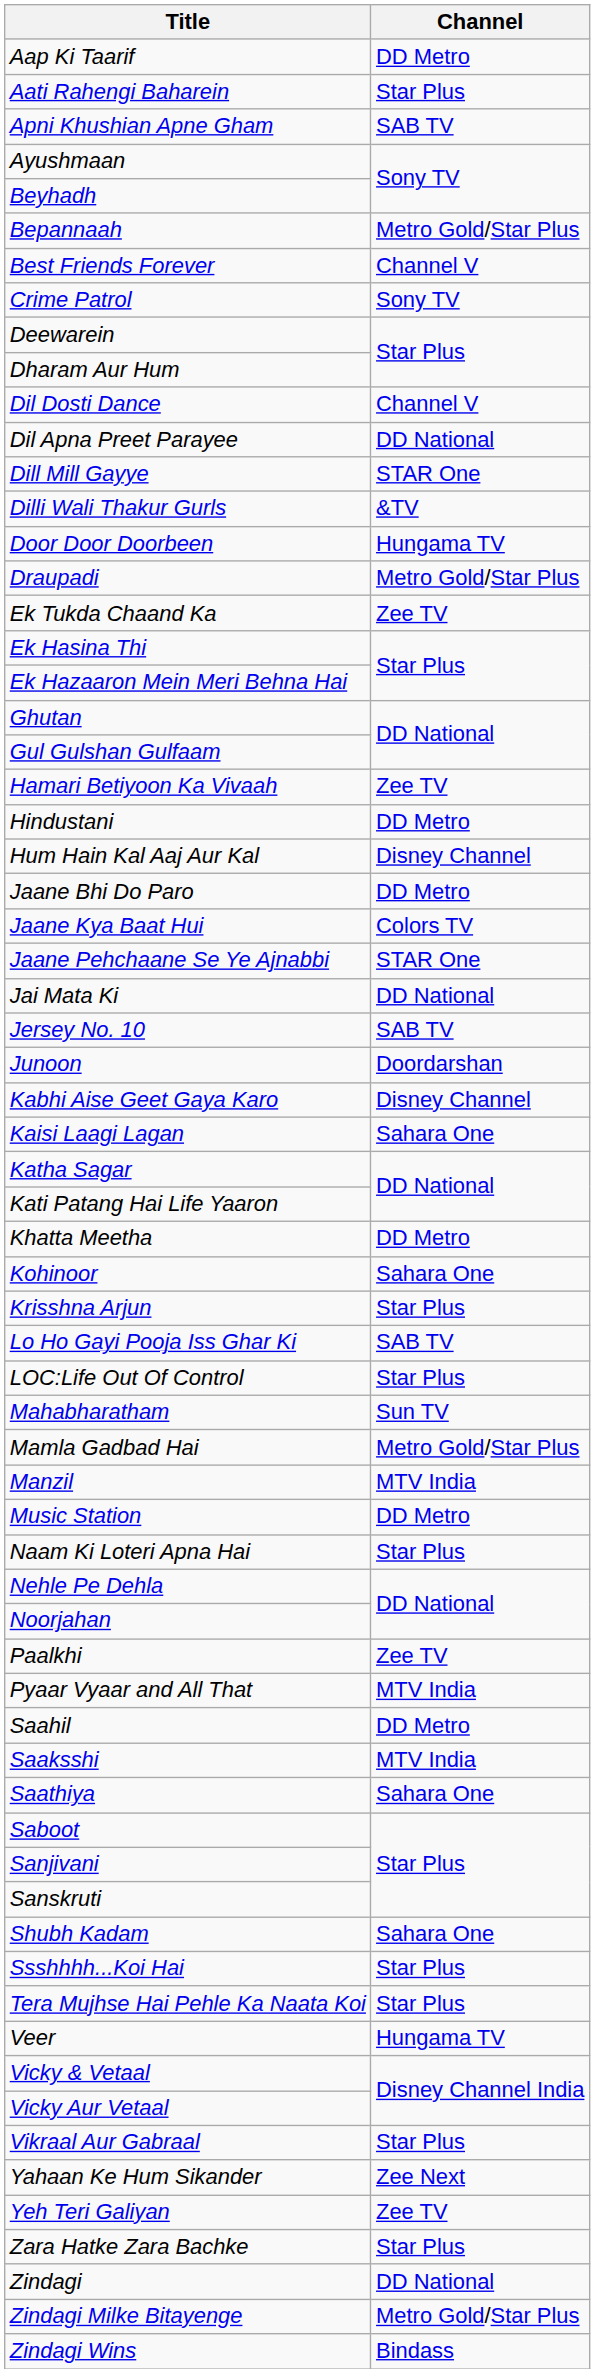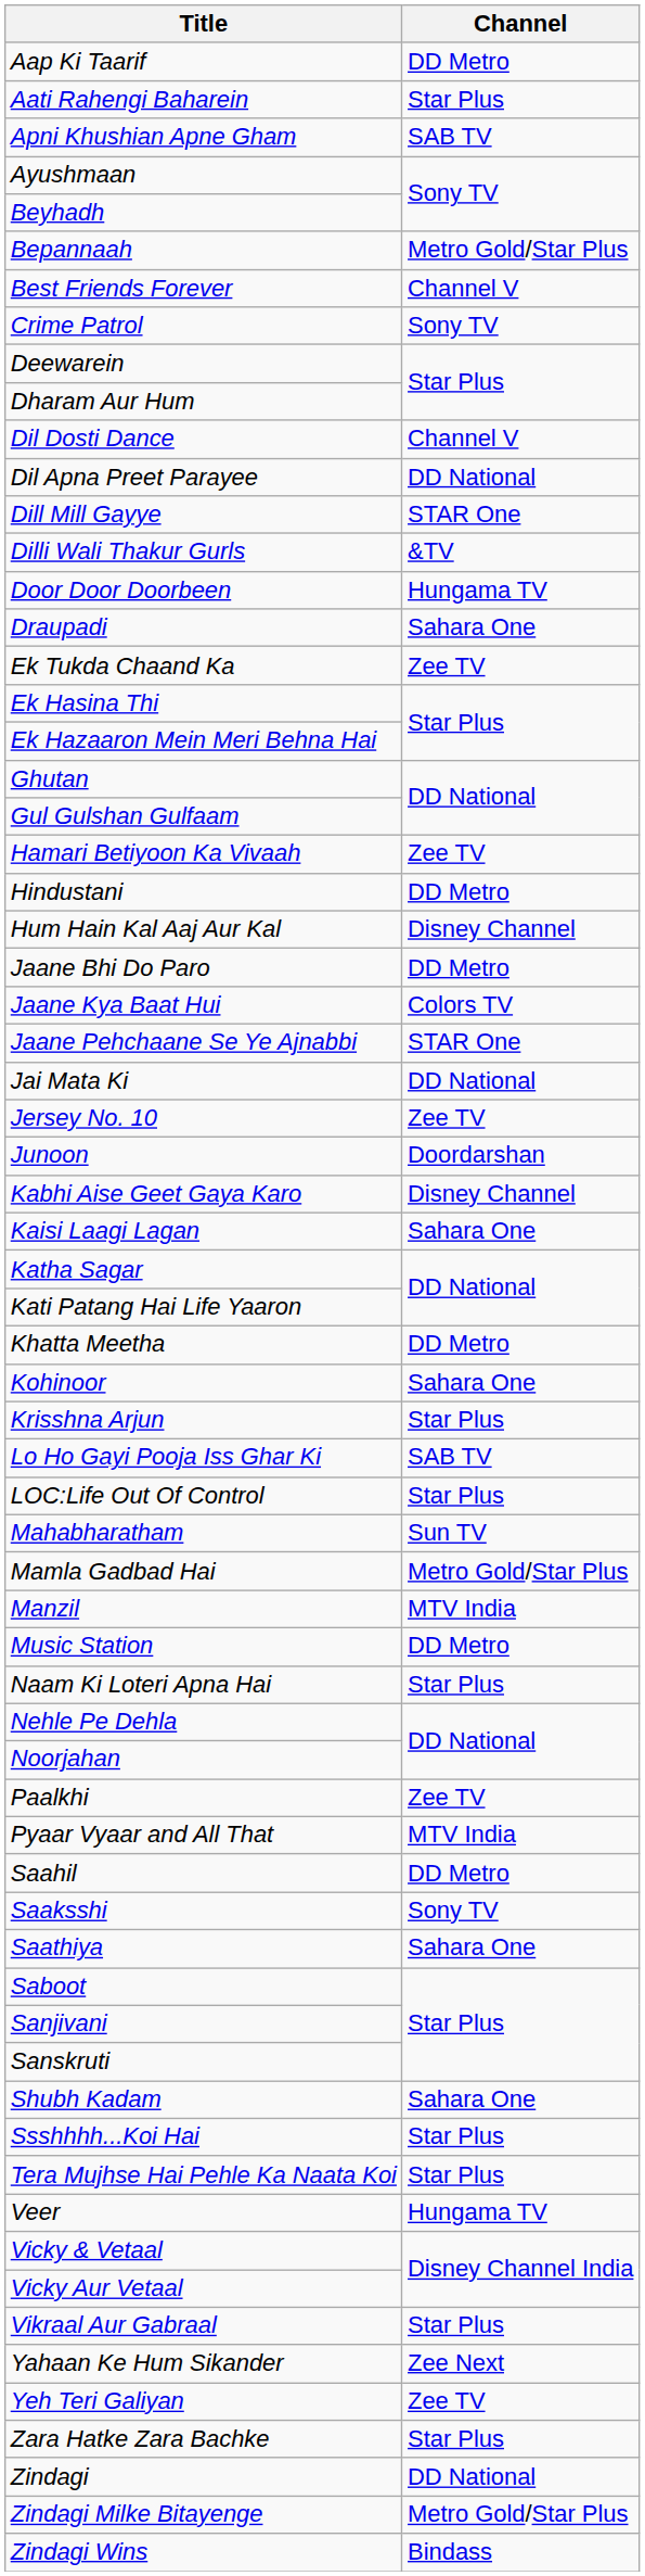 <table class="wikitable">
 <tr>
 <th>Title</th>
 <th>Channel</th>
 </tr>
 <tr>
 <td><em>Aap Ki Taarif</em></td>
 <td><a href='#'>DD Metro</a></td>
 </tr>
 <tr>
 <td><em><a href='#'>Aati Rahengi Baharein</a></em></td>
 <td><a href='#'>Star Plus</a></td>
 </tr>
 <tr>
 <td><em><a href='#'>Apni Khushian Apne Gham</a></em></td>
 <td><a href='#'>SAB TV</a></td>
 </tr>
 <tr>
 <td><em>Ayushmaan</em></td>
 <td rowspan="2"><a href='#'>Sony TV</a></td>
 </tr>
 <tr>
 <td><em><a href='#'>Beyhadh</a></em></td>
 </tr>
 <tr>
 <td><em><a href='#'>Bepannaah</a></em></td>
 <td><a href='#'>Metro Gold</a>/<a href='#'>Star Plus</a></td>
 </tr>
 <tr>
 <td><em><a href='#'>Best Friends Forever</a></em></td>
 <td><a href='#'>Channel V</a></td>
 </tr>
 <tr>
 <td><em><a href='#'>Crime Patrol</a></em></td>
 <td><a href='#'>Sony TV</a></td>
 </tr>
 <tr>
 <td><em>Deewarein</em></td>
 <td rowspan="2"><a href='#'>Star Plus</a></td>
 </tr>
 <tr>
 <td><em>Dharam Aur Hum</em></td>
 </tr>
 <tr>
 <td><em><a href='#'>Dil Dosti Dance</a></em></td>
 <td><a href='#'>Channel V</a></td>
 </tr>
 <tr>
 <td><em>Dil Apna Preet Parayee</em></td>
 <td><a href='#'>DD National</a></td>
 </tr>
 <tr>
 <td><em><a href='#'>Dill Mill Gayye</a></em></td>
 <td><a href='#'>STAR One</a></td>
 </tr>
 <tr>
 <td><em><a href='#'>Dilli Wali Thakur Gurls</a></em></td>
 <td><a href='#'>&TV</a></td>
 </tr>
 <tr>
 <td><em><a href='#'>Door Door Doorbeen</a></em></td>
 <td><a href='#'>Hungama TV</a></td>
 </tr>
 <tr>
 <td><em><a href='#'>Draupadi</a></em></td>
-<td><a href='#'>Metro Gold</a>/<a href='#'>Star Plus</a></td>
+<td><a href='#'>Sahara One</a></td>
 </tr>
 <tr>
 <td><em>Ek Tukda Chaand Ka</em></td>
 <td><a href='#'>Zee TV</a></td>
 </tr>
 <tr>
 <td><em><a href='#'>Ek Hasina Thi</a></em></td>
 <td rowspan="2"><a href='#'>Star Plus</a></td>
 </tr>
 <tr>
 <td><em><a href='#'>Ek Hazaaron Mein Meri Behna Hai</a></em></td>
 </tr>
 <tr>
 <td><em><a href='#'>Ghutan</a></em></td>
 <td rowspan="2"><a href='#'>DD National</a></td>
 </tr>
 <tr>
 <td><em><a href='#'>Gul Gulshan Gulfaam</a></em></td>
 </tr>
 <tr>
 <td><em><a href='#'>Hamari Betiyoon Ka Vivaah</a></em></td>
 <td><a href='#'>Zee TV</a></td>
 </tr>
 <tr>
 <td><em>Hindustani</em></td>
 <td><a href='#'>DD Metro</a></td>
 </tr>
 <tr>
 <td><em>Hum Hain Kal Aaj Aur Kal</em></td>
 <td><a href='#'>Disney Channel</a></td>
 </tr>
 <tr>
 <td><em>Jaane Bhi Do Paro</em></td>
 <td><a href='#'>DD Metro</a></td>
 </tr>
 <tr>
 <td><em><a href='#'>Jaane Kya Baat Hui</a></em></td>
 <td><a href='#'>Colors TV</a></td>
 </tr>
 <tr>
 <td><em><a href='#'>Jaane Pehchaane Se Ye Ajnabbi</a></em></td>
 <td><a href='#'>STAR One</a></td>
 </tr>
 <tr>
 <td><em>Jai Mata Ki</em></td>
 <td><a href='#'>DD National</a></td>
 </tr>
 <tr>
 <td><em><a href='#'>Jersey No. 10</a></em></td>
-<td><a href='#'>SAB TV</a></td>
+<td><a href='#'>Zee TV</a></td>
 </tr>
 <tr>
 <td><em><a href='#'>Junoon</a></em></td>
 <td><a href='#'>Doordarshan</a></td>
 </tr>
 <tr>
 <td><em><a href='#'>Kabhi Aise Geet Gaya Karo</a></em></td>
 <td><a href='#'>Disney Channel</a></td>
 </tr>
 <tr>
 <td><em><a href='#'>Kaisi Laagi Lagan</a></em></td>
 <td><a href='#'>Sahara One</a></td>
 </tr>
 <tr>
 <td><em><a href='#'>Katha Sagar</a></em></td>
 <td rowspan="2"><a href='#'>DD National</a></td>
 </tr>
 <tr>
 <td><em>Kati Patang Hai Life Yaaron</em></td>
 </tr>
 <tr>
 <td><em>Khatta Meetha</em></td>
 <td><a href='#'>DD Metro</a></td>
 </tr>
 <tr>
 <td><em><a href='#'>Kohinoor</a></em></td>
 <td><a href='#'>Sahara One</a></td>
 </tr>
 <tr>
 <td><em><a href='#'>Krisshna Arjun</a></em></td>
 <td><a href='#'>Star Plus</a></td>
 </tr>
 <tr>
 <td><em><a href='#'>Lo Ho Gayi Pooja Iss Ghar Ki</a></em></td>
 <td><a href='#'>SAB TV</a></td>
 </tr>
 <tr>
 <td><em>LOC:Life Out Of Control</em></td>
 <td><a href='#'>Star Plus</a></td>
 </tr>
 <tr>
 <td><em><a href='#'>Mahabharatham</a></em></td>
 <td><a href='#'>Sun TV</a></td>
 </tr>
 <tr>
 <td><em>Mamla Gadbad Hai</em></td>
 <td><a href='#'>Metro Gold</a>/<a href='#'>Star Plus</a></td>
 </tr>
 <tr>
 <td><em><a href='#'>Manzil</a></em></td>
 <td><a href='#'>MTV India</a></td>
 </tr>
 <tr>
 <td><em><a href='#'>Music Station</a></em></td>
 <td><a href='#'>DD Metro</a></td>
 </tr>
 <tr>
 <td><em>Naam Ki Loteri Apna Hai</em></td>
 <td><a href='#'>Star Plus</a></td>
 </tr>
 <tr>
 <td><em><a href='#'>Nehle Pe Dehla</a></em></td>
 <td rowspan="2"><a href='#'>DD National</a></td>
 </tr>
 <tr>
 <td><em><a href='#'>Noorjahan</a></em></td>
 </tr>
 <tr>
 <td><em>Paalkhi</em></td>
 <td><a href='#'>Zee TV</a></td>
 </tr>
 <tr>
 <td><em>Pyaar Vyaar and All That</em></td>
 <td><a href='#'>MTV India</a></td>
 </tr>
 <tr>
 <td><em>Saahil</em></td>
 <td><a href='#'>DD Metro</a></td>
 </tr>
 <tr>
 <td><em><a href='#'>Saaksshi</a></em></td>
-<td><a href='#'>MTV India</a></td>
+<td><a href='#'>Sony TV</a></td>
 </tr>
 <tr>
 <td><em><a href='#'>Saathiya</a></em></td>
 <td><a href='#'>Sahara One</a></td>
 </tr>
 <tr>
 <td><em><a href='#'>Saboot</a></em></td>
 <td rowspan="3"><a href='#'>Star Plus</a></td>
 </tr>
 <tr>
 <td><em><a href='#'>Sanjivani</a></em></td>
 </tr>
 <tr>
 <td><em>Sanskruti</em></td>
 </tr>
 <tr>
 <td><em><a href='#'>Shubh Kadam</a></em></td>
 <td><a href='#'>Sahara One</a></td>
 </tr>
 <tr>
 <td><em><a href='#'>Ssshhhh...Koi Hai</a></em></td>
 <td><a href='#'>Star Plus</a></td>
 </tr>
 <tr>
 <td><em><a href='#'>Tera Mujhse Hai Pehle Ka Naata Koi</a></em></td>
 <td><a href='#'>Star Plus</a></td>
 </tr>
 <tr>
 <td><em>Veer</em></td>
 <td><a href='#'>Hungama TV</a></td>
 </tr>
 <tr>
 <td><em><a href='#'>Vicky & Vetaal</a></em></td>
 <td rowspan="2"><a href='#'>Disney Channel India</a></td>
 </tr>
 <tr>
 <td><em><a href='#'>Vicky Aur Vetaal</a></em></td>
 </tr>
 <tr>
 <td><em><a href='#'>Vikraal Aur Gabraal</a></em></td>
 <td><a href='#'>Star Plus</a></td>
 </tr>
 <tr>
 <td><em>Yahaan Ke Hum Sikander</em></td>
 <td><a href='#'>Zee Next</a></td>
 </tr>
 <tr>
 <td><em><a href='#'>Yeh Teri Galiyan</a></em></td>
 <td><a href='#'>Zee TV</a></td>
 </tr>
 <tr>
 <td><em>Zara Hatke Zara Bachke</em></td>
 <td><a href='#'>Star Plus</a></td>
 </tr>
 <tr>
 <td><em>Zindagi</em></td>
 <td><a href='#'>DD National</a></td>
 </tr>
 <tr>
 <td><em><a href='#'>Zindagi Milke Bitayenge</a></em></td>
 <td><a href='#'>Metro Gold</a>/<a href='#'>Star Plus</a></td>
 </tr>
 <tr>
 <td><em><a href='#'>Zindagi Wins</a></em></td>
 <td><a href='#'>Bindass</a></td>
 </tr>
 <tr>
 </tr>
 </table>
